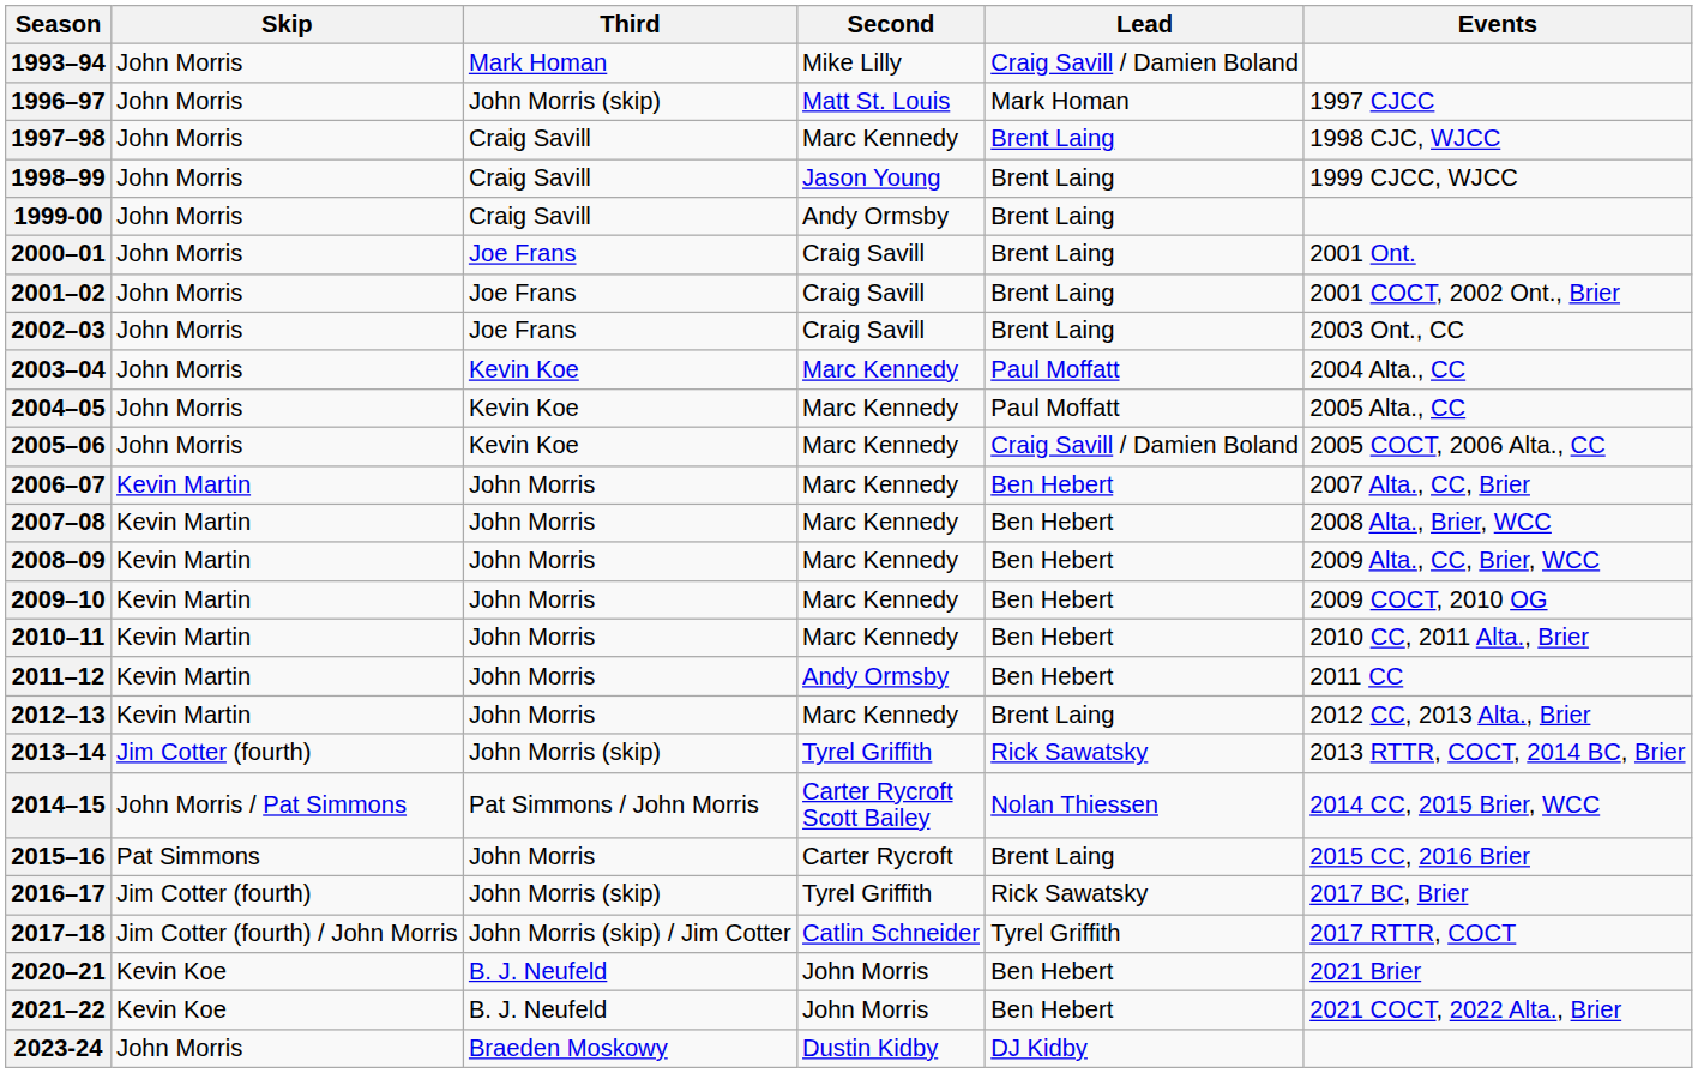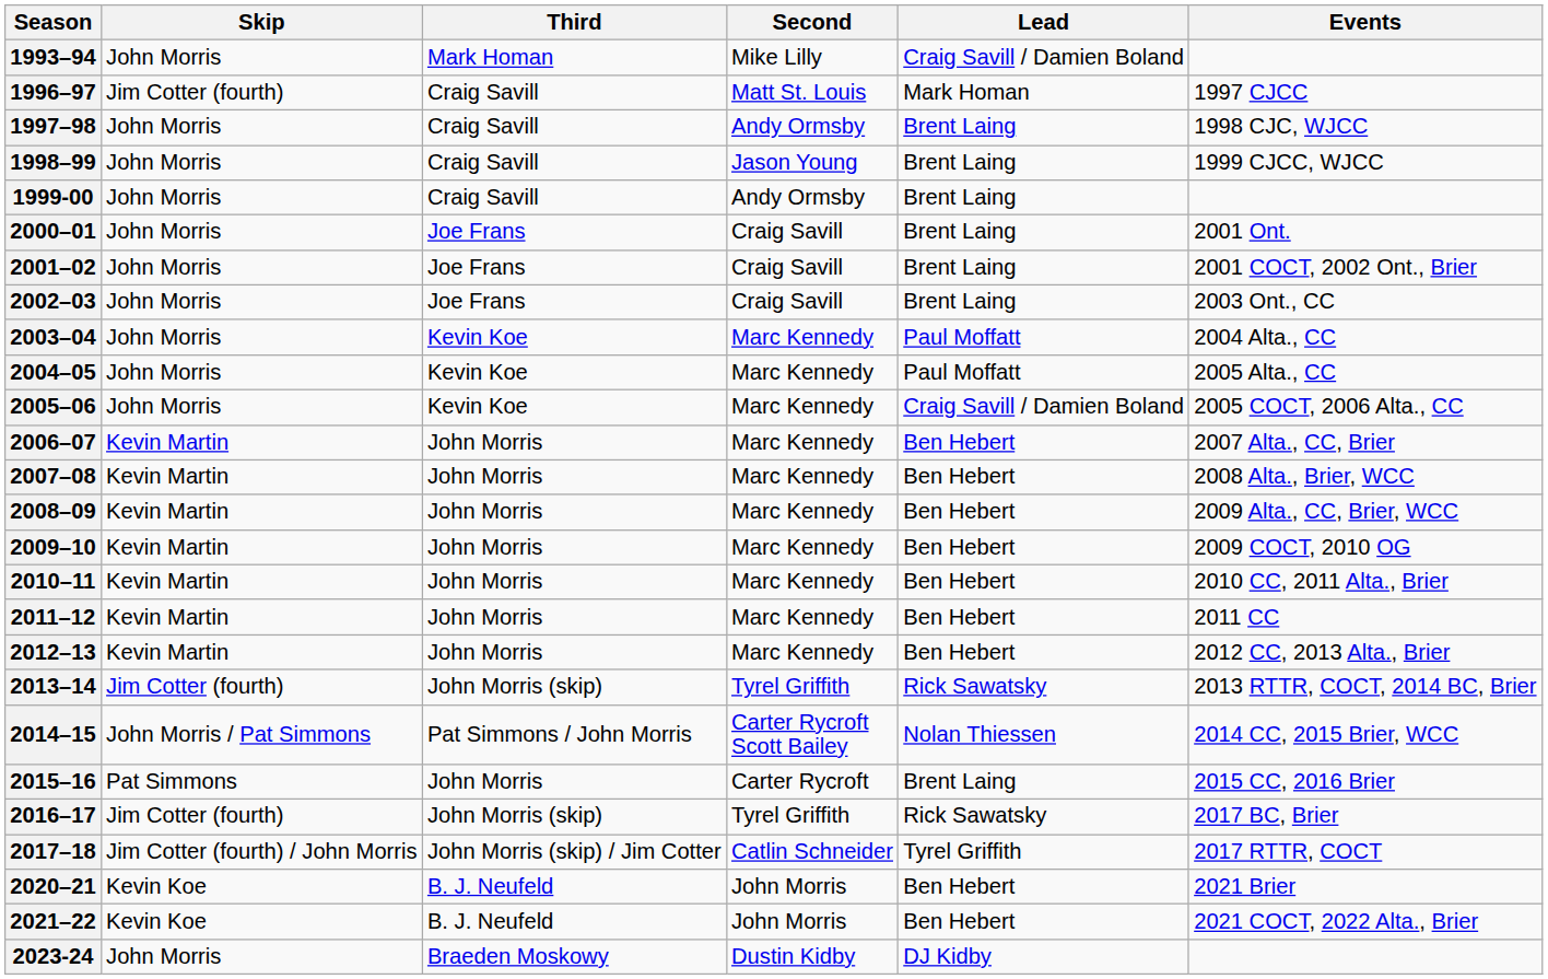 <table class="wikitable">
 <tr>
 <th scope="col">Season</th>
 <th scope="col">Skip</th>
 <th scope="col">Third</th>
 <th scope="col">Second</th>
 <th scope="col">Lead</th>
 <th scope="col">Events</th>
 </tr>
 <tr>
 <th scope="row">1993–94</th>
 <td>John Morris</td>
 <td><a href='#'>Mark Homan</a></td>
 <td>Mike Lilly</td>
 <td><a href='#'>Craig Savill</a> / Damien Boland</td>
 <td></td>
 </tr>
 <tr>
 <th scope="row">1996–97</th>
-<td>John Morris</td>
-<td>John Morris (skip)</td>
+<td>Jim Cotter (fourth)</td>
+<td>Craig Savill</td>
 <td><a href='#'>Matt St. Louis</a></td>
 <td>Mark Homan</td>
 <td>1997 <a href='#'>CJCC</a></td>
 </tr>
 <tr>
 <th scope="row">1997–98</th>
 <td>John Morris</td>
 <td>Craig Savill</td>
-<td>Marc Kennedy</td>
+<td><a href='#'>Andy Ormsby</a></td>
 <td><a href='#'>Brent Laing</a></td>
 <td>1998 CJC, <a href='#'>WJCC</a></td>
 </tr>
 <tr>
 <th scope="row">1998–99</th>
 <td>John Morris</td>
 <td>Craig Savill</td>
 <td><a href='#'>Jason Young</a></td>
 <td>Brent Laing</td>
 <td>1999 CJCC, WJCC</td>
 </tr>
 <tr>
 <th scope="row">1999-00</th>
 <td>John Morris</td>
 <td>Craig Savill</td>
 <td>Andy Ormsby</td>
 <td>Brent Laing</td>
 <td></td>
 </tr>
 <tr>
 <th scope="row">2000–01</th>
 <td>John Morris</td>
 <td><a href='#'>Joe Frans</a></td>
 <td>Craig Savill</td>
 <td>Brent Laing</td>
 <td>2001 <a href='#'>Ont.</a></td>
 </tr>
 <tr>
 <th scope="row">2001–02</th>
 <td>John Morris</td>
 <td>Joe Frans</td>
 <td>Craig Savill</td>
 <td>Brent Laing</td>
 <td>2001 <a href='#'>COCT</a>, 2002 Ont., <a href='#'>Brier</a></td>
 </tr>
 <tr>
 <th scope="row">2002–03</th>
 <td>John Morris</td>
 <td>Joe Frans</td>
 <td>Craig Savill</td>
 <td>Brent Laing</td>
 <td>2003 Ont., CC</td>
 </tr>
 <tr>
 <th scope="row">2003–04</th>
 <td>John Morris</td>
 <td><a href='#'>Kevin Koe</a></td>
 <td><a href='#'>Marc Kennedy</a></td>
 <td><a href='#'>Paul Moffatt</a></td>
 <td>2004 Alta., <a href='#'>CC</a></td>
 </tr>
 <tr>
 <th scope="row">2004–05</th>
 <td>John Morris</td>
 <td>Kevin Koe</td>
 <td>Marc Kennedy</td>
 <td>Paul Moffatt</td>
 <td>2005 Alta., <a href='#'>CC</a></td>
 </tr>
 <tr>
 <th scope="row">2005–06</th>
 <td>John Morris</td>
 <td>Kevin Koe</td>
 <td>Marc Kennedy</td>
 <td><a href='#'>Craig Savill</a> / Damien Boland</td>
 <td>2005 <a href='#'>COCT</a>, 2006 Alta., <a href='#'>CC</a></td>
 </tr>
 <tr>
 <th scope="row">2006–07</th>
 <td><a href='#'>Kevin Martin</a></td>
 <td>John Morris</td>
 <td>Marc Kennedy</td>
 <td><a href='#'>Ben Hebert</a></td>
 <td>2007 <a href='#'>Alta.</a>, <a href='#'>CC</a>, <a href='#'>Brier</a></td>
 </tr>
 <tr>
 <th scope="row">2007–08</th>
 <td>Kevin Martin</td>
 <td>John Morris</td>
 <td>Marc Kennedy</td>
 <td>Ben Hebert</td>
 <td>2008 <a href='#'>Alta.</a>, <a href='#'>Brier</a>, <a href='#'>WCC</a></td>
 </tr>
 <tr>
 <th scope="row">2008–09</th>
 <td>Kevin Martin</td>
 <td>John Morris</td>
 <td>Marc Kennedy</td>
 <td>Ben Hebert</td>
 <td>2009 <a href='#'>Alta.</a>, <a href='#'>CC</a>, <a href='#'>Brier</a>, <a href='#'>WCC</a></td>
 </tr>
 <tr>
 <th scope="row">2009–10</th>
 <td>Kevin Martin</td>
 <td>John Morris</td>
 <td>Marc Kennedy</td>
 <td>Ben Hebert</td>
 <td>2009 <a href='#'>COCT</a>, 2010 <a href='#'>OG</a></td>
 </tr>
 <tr>
 <th scope="row">2010–11</th>
 <td>Kevin Martin</td>
 <td>John Morris</td>
 <td>Marc Kennedy</td>
 <td>Ben Hebert</td>
 <td>2010 <a href='#'>CC</a>, 2011 <a href='#'>Alta.</a>, <a href='#'>Brier</a></td>
 </tr>
 <tr>
 <th scope="row">2011–12</th>
 <td>Kevin Martin</td>
 <td>John Morris</td>
-<td><a href='#'>Andy Ormsby</a></td>
+<td>Marc Kennedy</td>
 <td>Ben Hebert</td>
 <td>2011 <a href='#'>CC</a></td>
 </tr>
 <tr>
 <th scope="row">2012–13</th>
 <td>Kevin Martin</td>
 <td>John Morris</td>
 <td>Marc Kennedy</td>
-<td>Brent Laing</td>
+<td>Ben Hebert</td>
 <td>2012 <a href='#'>CC</a>, 2013 <a href='#'>Alta.</a>, <a href='#'>Brier</a></td>
 </tr>
 <tr>
 <th scope="row">2013–14</th>
 <td><a href='#'>Jim Cotter</a> (fourth)</td>
 <td>John Morris (skip)</td>
 <td><a href='#'>Tyrel Griffith</a></td>
 <td><a href='#'>Rick Sawatsky</a></td>
 <td>2013 <a href='#'>RTTR</a>, <a href='#'>COCT</a>, <a href='#'>2014 BC</a>, <a href='#'>Brier</a></td>
 </tr>
 <tr>
 <th scope="row">2014–15</th>
 <td>John Morris / <a href='#'>Pat Simmons</a></td>
 <td>Pat Simmons / John Morris</td>
 <td><a href='#'>Carter Rycroft</a> <br> <a href='#'>Scott Bailey</a></td>
 <td><a href='#'>Nolan Thiessen</a></td>
 <td><a href='#'>2014 CC</a>, <a href='#'>2015 Brier</a>, <a href='#'>WCC</a></td>
 </tr>
 <tr>
 <th scope="row">2015–16</th>
 <td>Pat Simmons</td>
 <td>John Morris</td>
 <td>Carter Rycroft</td>
 <td>Brent Laing</td>
 <td><a href='#'>2015 CC</a>, <a href='#'>2016 Brier</a></td>
 </tr>
 <tr>
 <th scope="row">2016–17</th>
 <td>Jim Cotter (fourth)</td>
 <td>John Morris (skip)</td>
 <td>Tyrel Griffith</td>
 <td>Rick Sawatsky</td>
 <td><a href='#'>2017 BC</a>, <a href='#'>Brier</a></td>
 </tr>
 <tr>
 <th scope="row">2017–18</th>
 <td>Jim Cotter (fourth) / John Morris</td>
 <td>John Morris (skip) / Jim Cotter</td>
 <td><a href='#'>Catlin Schneider</a></td>
 <td>Tyrel Griffith</td>
 <td><a href='#'>2017 RTTR</a>, <a href='#'>COCT</a></td>
 </tr>
 <tr>
 <th scope="row">2020–21</th>
 <td>Kevin Koe</td>
 <td><a href='#'>B. J. Neufeld</a></td>
 <td>John Morris</td>
 <td>Ben Hebert</td>
 <td><a href='#'>2021 Brier</a></td>
 </tr>
 <tr>
 <th scope="row">2021–22</th>
 <td>Kevin Koe</td>
 <td>B. J. Neufeld</td>
 <td>John Morris</td>
 <td>Ben Hebert</td>
 <td><a href='#'>2021 COCT</a>, <a href='#'>2022 Alta.</a>, <a href='#'>Brier</a></td>
 </tr>
 <tr>
 <th scope="row">2023-24</th>
 <td>John Morris</td>
 <td><a href='#'>Braeden Moskowy</a></td>
 <td><a href='#'>Dustin Kidby</a></td>
 <td><a href='#'>DJ Kidby</a></td>
 <td></td>
 </tr>
 </table>
